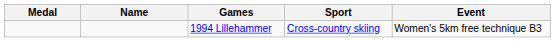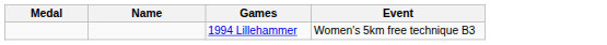 <table class="wikitable">
 <tr>
 <th style="width:7em">Medal</th>
 <th style="width:10em">Name</th>
 <th style="width:9em">Games</th>
-<th style="width:10em">Sport</th>
 <th style="width:15em">Event</th>
 </tr>
 <tr>
 <td></td>
 <td></td>
 <td><a href='#'>1994 Lillehammer</a></td>
-<td><a href='#'>Cross-country skiing</a></td>
 <td>Women's 5km free technique B3</td>
 </tr>
 </table>
